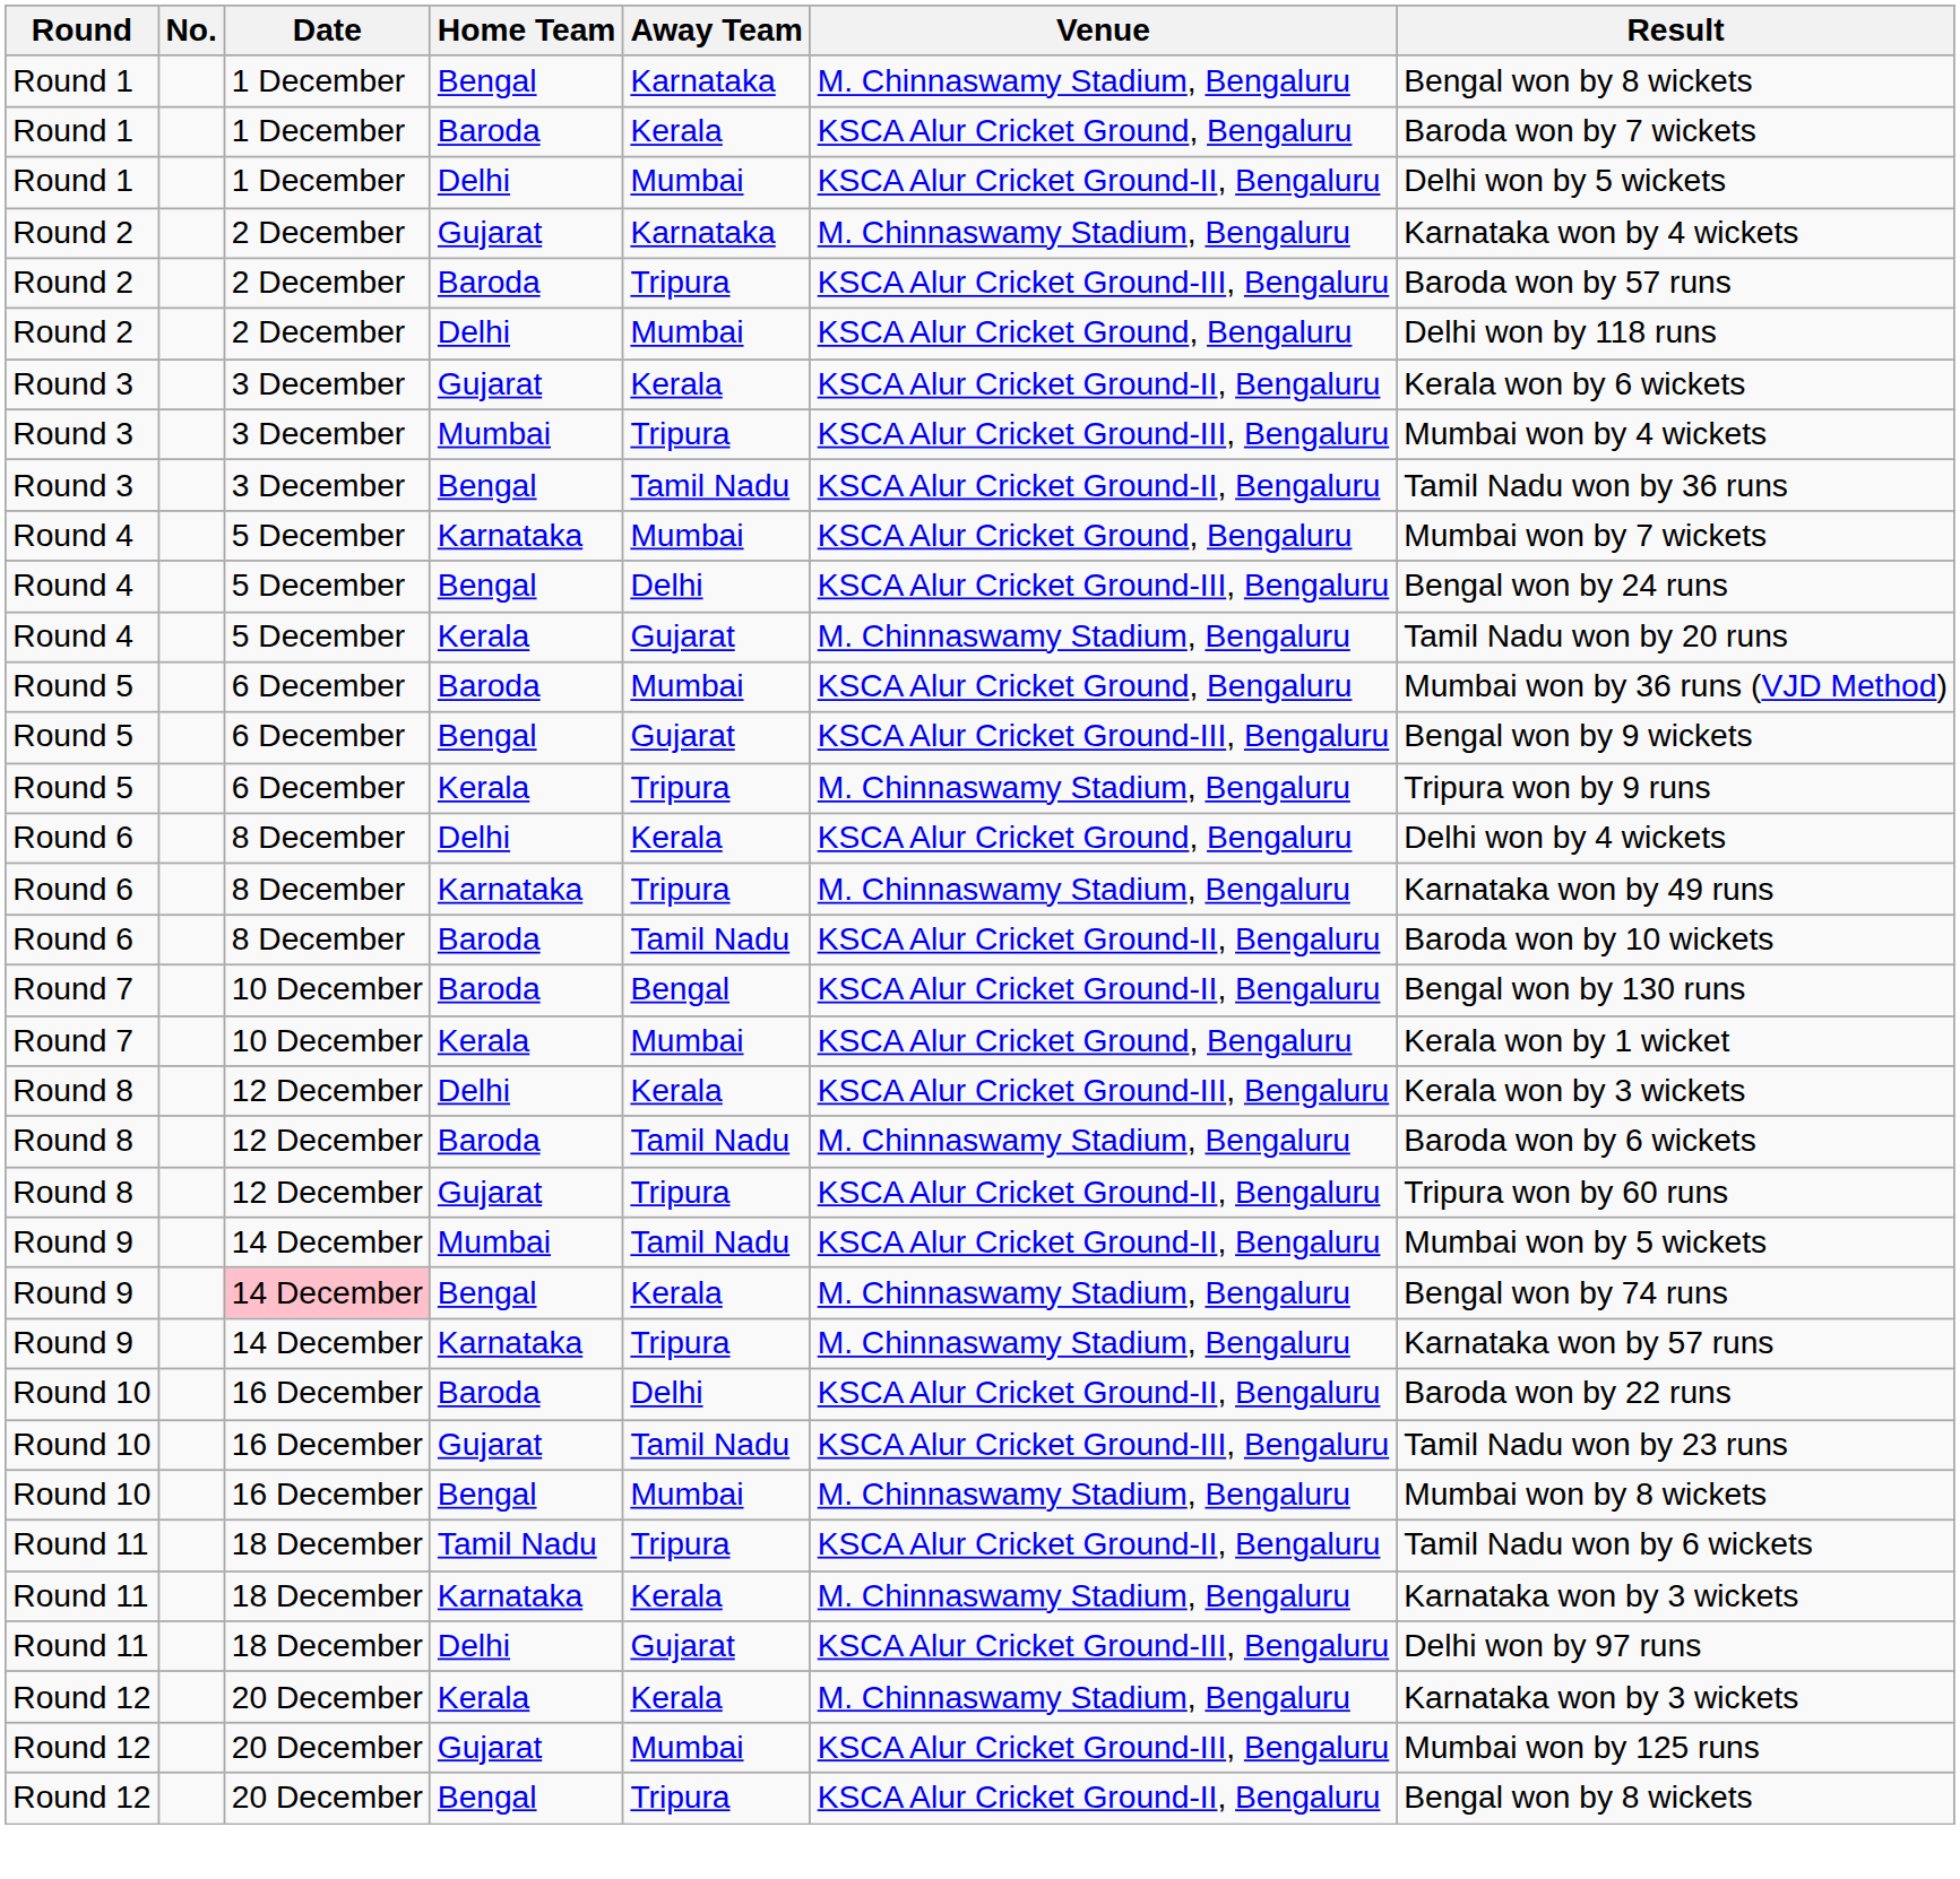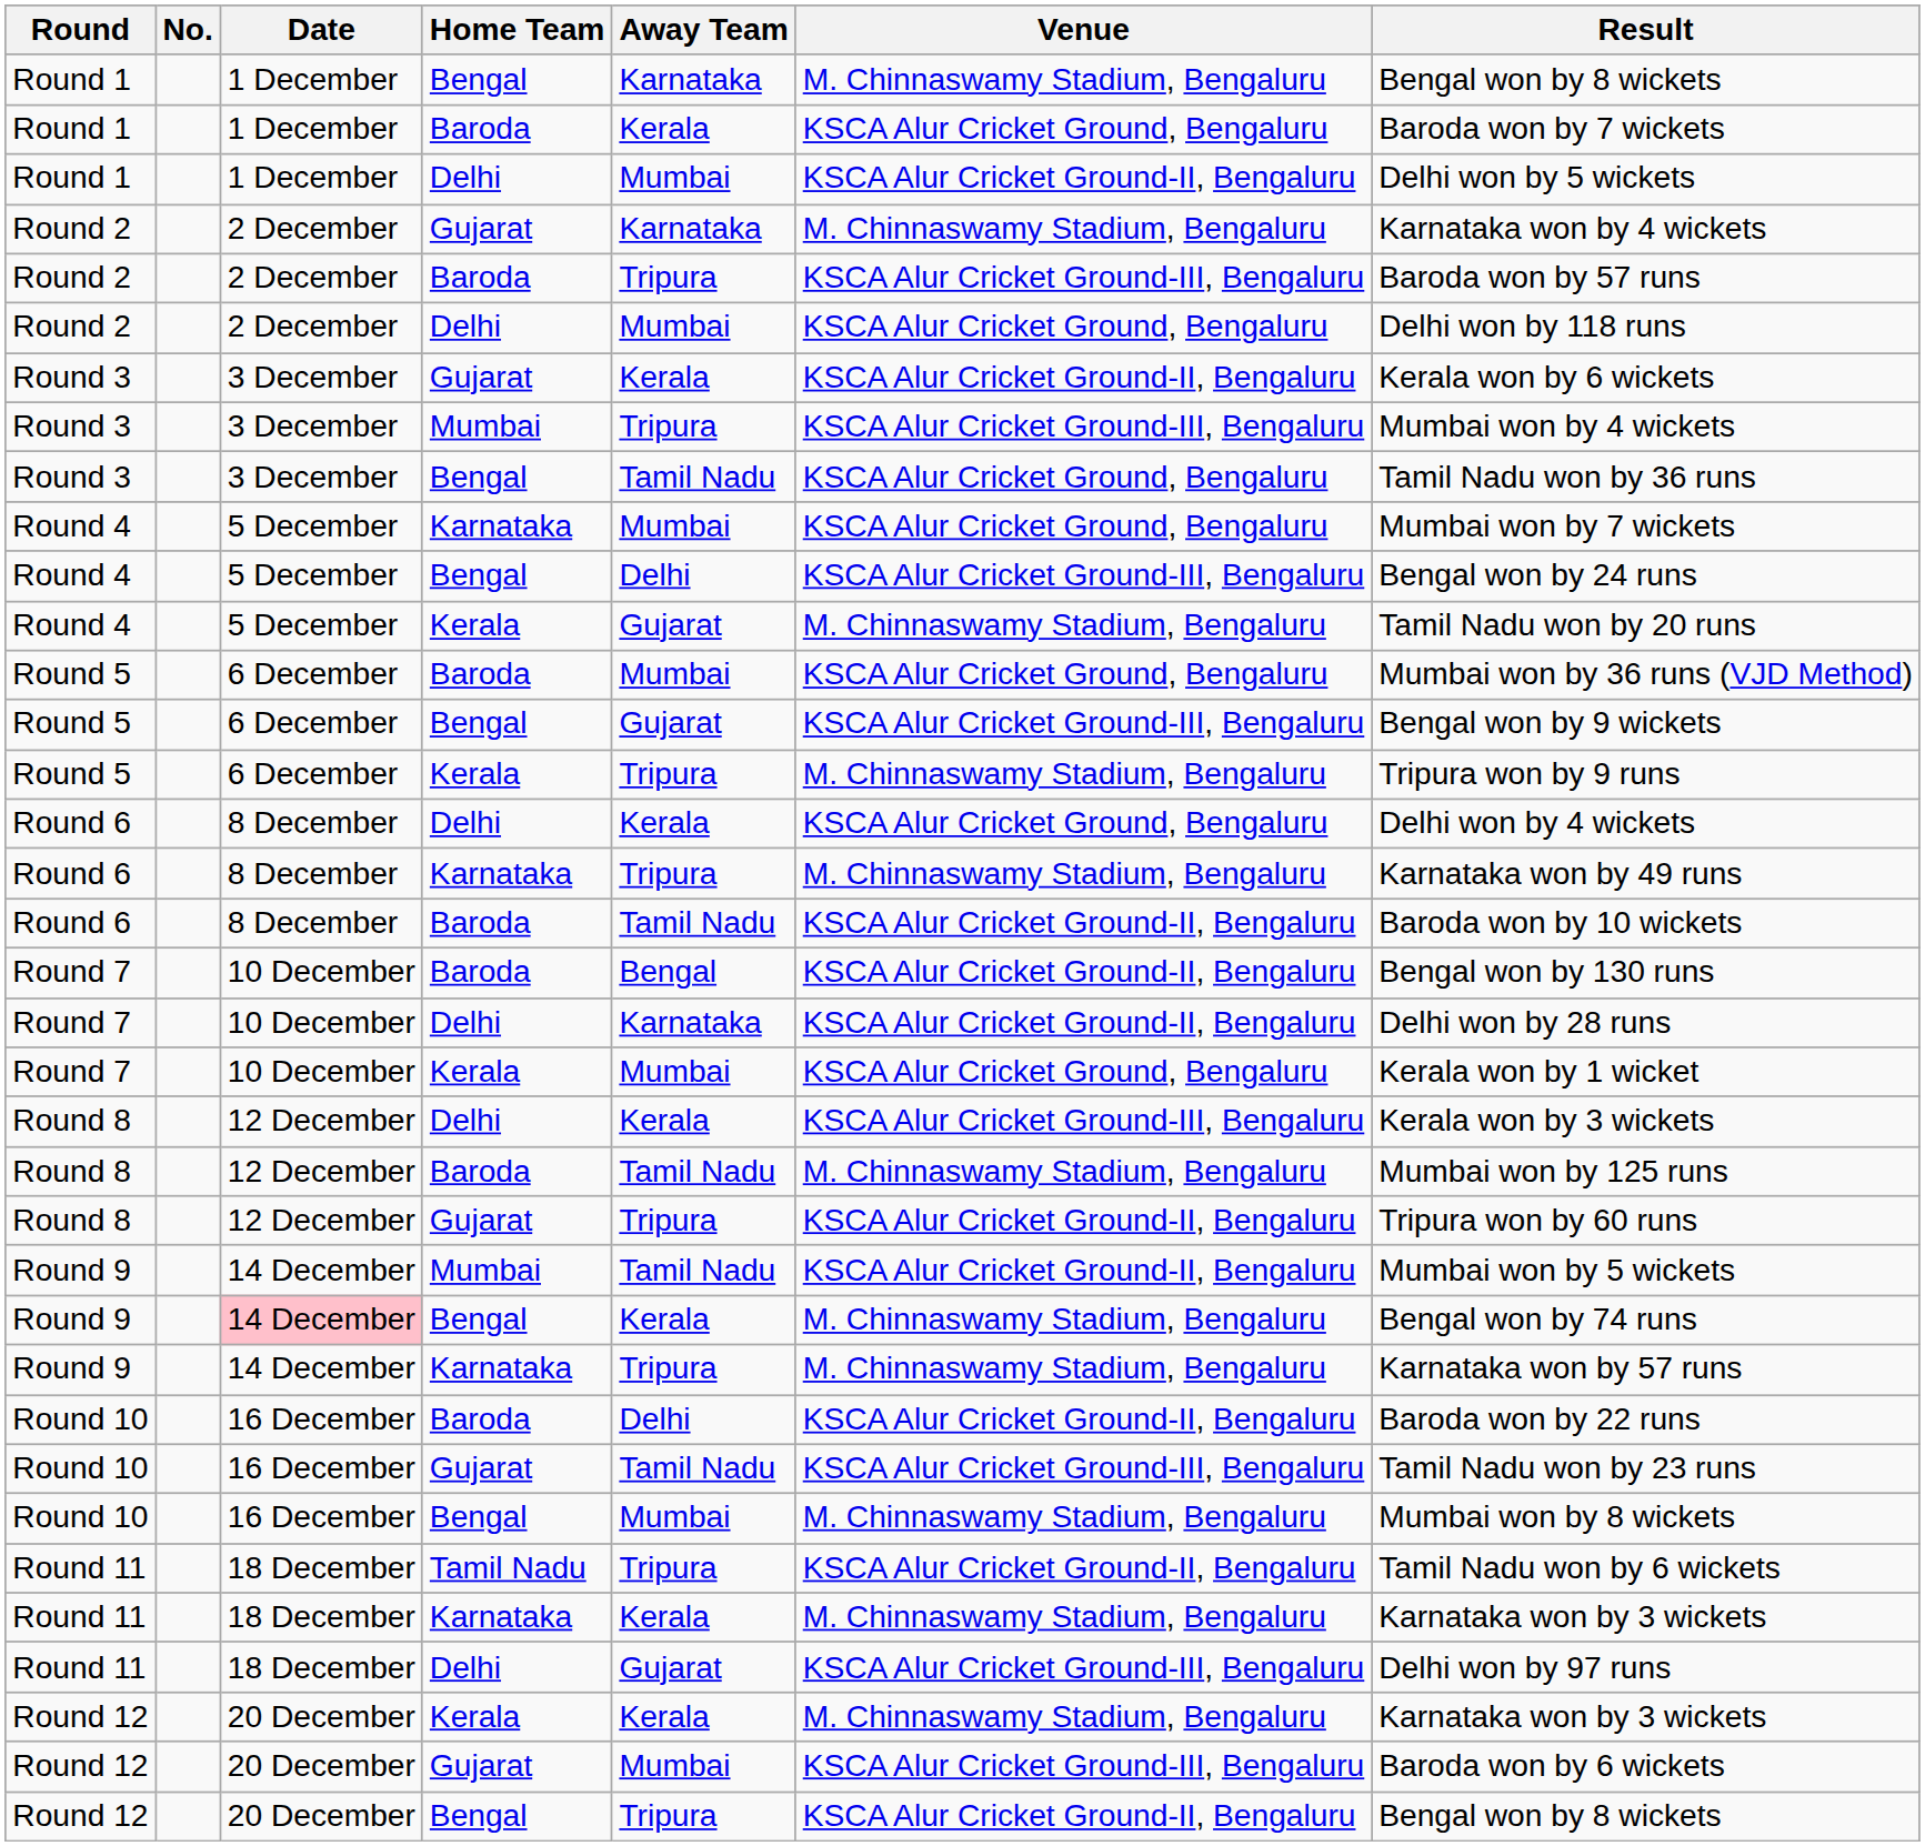 <table class="wikitable collapsible sortable collapsed">
 <tr>
 <th>Round</th>
 <th>No.</th>
 <th>Date</th>
 <th>Home Team</th>
 <th>Away Team</th>
 <th>Venue</th>
 <th>Result</th>
 </tr>
 <tr>
 <td>Round 1</td>
 <td></td>
 <td>1 December</td>
 <td><a href='#'>Bengal</a></td>
 <td><a href='#'>Karnataka</a></td>
 <td><a href='#'>M. Chinnaswamy Stadium</a>, <a href='#'>Bengaluru</a></td>
 <td>Bengal won by 8 wickets</td>
 </tr>
 <tr>
 <td>Round 1</td>
 <td></td>
 <td>1 December</td>
 <td><a href='#'>Baroda</a></td>
 <td><a href='#'>Kerala</a></td>
 <td><a href='#'>KSCA Alur Cricket Ground</a>, <a href='#'>Bengaluru</a></td>
 <td>Baroda won by 7 wickets</td>
 </tr>
 <tr>
 <td>Round 1</td>
 <td></td>
 <td>1 December</td>
 <td><a href='#'>Delhi</a></td>
 <td><a href='#'>Mumbai</a></td>
 <td><a href='#'>KSCA Alur Cricket Ground-II</a>, <a href='#'>Bengaluru</a></td>
 <td>Delhi won by 5 wickets</td>
 </tr>
 <tr>
 <td>Round 2</td>
 <td></td>
 <td>2 December</td>
 <td><a href='#'>Gujarat</a></td>
 <td><a href='#'>Karnataka</a></td>
 <td><a href='#'>M. Chinnaswamy Stadium</a>, <a href='#'>Bengaluru</a></td>
 <td>Karnataka won by 4 wickets</td>
 </tr>
 <tr>
 <td>Round 2</td>
 <td></td>
 <td>2 December</td>
 <td><a href='#'>Baroda</a></td>
 <td><a href='#'>Tripura</a></td>
 <td><a href='#'>KSCA Alur Cricket Ground-III</a>, <a href='#'>Bengaluru</a></td>
 <td>Baroda won by 57 runs</td>
 </tr>
 <tr>
 <td>Round 2</td>
 <td></td>
 <td>2 December</td>
 <td><a href='#'>Delhi</a></td>
 <td><a href='#'>Mumbai</a></td>
 <td><a href='#'>KSCA Alur Cricket Ground</a>, <a href='#'>Bengaluru</a></td>
 <td>Delhi won by 118 runs</td>
 </tr>
 <tr>
 <td>Round 3</td>
 <td></td>
 <td>3 December</td>
 <td><a href='#'>Gujarat</a></td>
 <td><a href='#'>Kerala</a></td>
 <td><a href='#'>KSCA Alur Cricket Ground-II</a>, <a href='#'>Bengaluru</a></td>
 <td>Kerala won by 6 wickets</td>
 </tr>
 <tr>
 <td>Round 3</td>
 <td></td>
 <td>3 December</td>
 <td><a href='#'>Mumbai</a></td>
 <td><a href='#'>Tripura</a></td>
 <td><a href='#'>KSCA Alur Cricket Ground-III</a>, <a href='#'>Bengaluru</a></td>
 <td>Mumbai won by 4 wickets</td>
 </tr>
 <tr>
 <td>Round 3</td>
 <td></td>
 <td>3 December</td>
 <td><a href='#'>Bengal</a></td>
 <td><a href='#'>Tamil Nadu</a></td>
-<td><a href='#'>KSCA Alur Cricket Ground-II</a>, <a href='#'>Bengaluru</a></td>
+<td><a href='#'>KSCA Alur Cricket Ground</a>, <a href='#'>Bengaluru</a></td>
 <td>Tamil Nadu won by 36 runs</td>
 </tr>
 <tr>
 <td>Round 4</td>
 <td></td>
 <td>5 December</td>
 <td><a href='#'>Karnataka</a></td>
 <td><a href='#'>Mumbai</a></td>
 <td><a href='#'>KSCA Alur Cricket Ground</a>, <a href='#'>Bengaluru</a></td>
 <td>Mumbai won by 7 wickets</td>
 </tr>
 <tr>
 <td>Round 4</td>
 <td></td>
 <td>5 December</td>
 <td><a href='#'>Bengal</a></td>
 <td><a href='#'>Delhi</a></td>
 <td><a href='#'>KSCA Alur Cricket Ground-III</a>, <a href='#'>Bengaluru</a></td>
 <td>Bengal won by 24 runs</td>
 </tr>
 <tr>
 <td>Round 4</td>
 <td></td>
 <td>5 December</td>
 <td><a href='#'>Kerala</a></td>
 <td><a href='#'>Gujarat</a></td>
 <td><a href='#'>M. Chinnaswamy Stadium</a>, <a href='#'>Bengaluru</a></td>
 <td>Tamil Nadu won by 20 runs</td>
 </tr>
 <tr>
 <td>Round 5</td>
 <td></td>
 <td>6 December</td>
 <td><a href='#'>Baroda</a></td>
 <td><a href='#'>Mumbai</a></td>
 <td><a href='#'>KSCA Alur Cricket Ground</a>, <a href='#'>Bengaluru</a></td>
 <td>Mumbai won by 36 runs (<a href='#'>VJD Method</a>)</td>
 </tr>
 <tr>
 <td>Round 5</td>
 <td></td>
 <td>6 December</td>
 <td><a href='#'>Bengal</a></td>
 <td><a href='#'>Gujarat</a></td>
 <td><a href='#'>KSCA Alur Cricket Ground-III</a>, <a href='#'>Bengaluru</a></td>
 <td>Bengal won by 9 wickets</td>
 </tr>
 <tr>
 <td>Round 5</td>
 <td></td>
 <td>6 December</td>
 <td><a href='#'>Kerala</a></td>
 <td><a href='#'>Tripura</a></td>
 <td><a href='#'>M. Chinnaswamy Stadium</a>, <a href='#'>Bengaluru</a></td>
 <td>Tripura won by 9 runs</td>
 </tr>
 <tr>
 <td>Round 6</td>
 <td></td>
 <td>8 December</td>
 <td><a href='#'>Delhi</a></td>
 <td><a href='#'>Kerala</a></td>
 <td><a href='#'>KSCA Alur Cricket Ground</a>, <a href='#'>Bengaluru</a></td>
 <td>Delhi won by 4 wickets</td>
 </tr>
 <tr>
 <td>Round 6</td>
 <td></td>
 <td>8 December</td>
 <td><a href='#'>Karnataka</a></td>
 <td><a href='#'>Tripura</a></td>
 <td><a href='#'>M. Chinnaswamy Stadium</a>, <a href='#'>Bengaluru</a></td>
 <td>Karnataka won by 49 runs</td>
 </tr>
 <tr>
 <td>Round 6</td>
 <td></td>
 <td>8 December</td>
 <td><a href='#'>Baroda</a></td>
 <td><a href='#'>Tamil Nadu</a></td>
 <td><a href='#'>KSCA Alur Cricket Ground-II</a>, <a href='#'>Bengaluru</a></td>
 <td>Baroda won by 10 wickets</td>
 </tr>
 <tr>
 <td>Round 7</td>
 <td></td>
 <td>10 December</td>
 <td><a href='#'>Baroda</a></td>
 <td><a href='#'>Bengal</a></td>
 <td><a href='#'>KSCA Alur Cricket Ground-II</a>, <a href='#'>Bengaluru</a></td>
 <td>Bengal won by 130 runs</td>
 </tr>
 <tr>
 <td>Round 7</td>
 <td></td>
 <td>10 December</td>
+<td><a href='#'>Delhi</a></td>
+<td><a href='#'>Karnataka</a></td>
+<td><a href='#'>KSCA Alur Cricket Ground-II</a>, <a href='#'>Bengaluru</a></td>
+<td>Delhi won by 28 runs</td>
+</tr>
+<tr>
+<td>Round 7</td>
+<td></td>
+<td>10 December</td>
 <td><a href='#'>Kerala</a></td>
 <td><a href='#'>Mumbai</a></td>
 <td><a href='#'>KSCA Alur Cricket Ground</a>, <a href='#'>Bengaluru</a></td>
 <td>Kerala won by 1 wicket</td>
 </tr>
 <tr>
 <td>Round 8</td>
 <td></td>
 <td>12 December</td>
 <td><a href='#'>Delhi</a></td>
 <td><a href='#'>Kerala</a></td>
 <td><a href='#'>KSCA Alur Cricket Ground-III</a>, <a href='#'>Bengaluru</a></td>
 <td>Kerala won by 3 wickets</td>
 </tr>
 <tr>
 <td>Round 8</td>
 <td></td>
 <td>12 December</td>
 <td><a href='#'>Baroda</a></td>
 <td><a href='#'>Tamil Nadu</a></td>
 <td><a href='#'>M. Chinnaswamy Stadium</a>, <a href='#'>Bengaluru</a></td>
-<td>Baroda won by 6 wickets</td>
+<td>Mumbai won by 125 runs</td>
 </tr>
 <tr>
 <td>Round 8</td>
 <td></td>
 <td>12 December</td>
 <td><a href='#'>Gujarat</a></td>
 <td><a href='#'>Tripura</a></td>
 <td><a href='#'>KSCA Alur Cricket Ground-II</a>, <a href='#'>Bengaluru</a></td>
 <td>Tripura won by 60 runs</td>
 </tr>
 <tr>
 <td>Round 9</td>
 <td></td>
 <td>14 December</td>
 <td><a href='#'>Mumbai</a></td>
 <td><a href='#'>Tamil Nadu</a></td>
 <td><a href='#'>KSCA Alur Cricket Ground-II</a>, <a href='#'>Bengaluru</a></td>
 <td>Mumbai won by 5 wickets</td>
 </tr>
 <tr>
 <td>Round 9</td>
 <td></td>
 <td style="background: pink;">14 December</td>
 <td><a href='#'>Bengal</a></td>
 <td><a href='#'>Kerala</a></td>
 <td><a href='#'>M. Chinnaswamy Stadium</a>, <a href='#'>Bengaluru</a></td>
 <td>Bengal won by 74 runs</td>
 </tr>
 <tr>
 <td>Round 9</td>
 <td></td>
 <td>14 December</td>
 <td><a href='#'>Karnataka</a></td>
 <td><a href='#'>Tripura</a></td>
 <td><a href='#'>M. Chinnaswamy Stadium</a>, <a href='#'>Bengaluru</a></td>
 <td>Karnataka won by 57 runs</td>
 </tr>
 <tr>
 <td>Round 10</td>
 <td></td>
 <td>16 December</td>
 <td><a href='#'>Baroda</a></td>
 <td><a href='#'>Delhi</a></td>
 <td><a href='#'>KSCA Alur Cricket Ground-II</a>, <a href='#'>Bengaluru</a></td>
 <td>Baroda won by 22 runs</td>
 </tr>
 <tr>
 <td>Round 10</td>
 <td></td>
 <td>16 December</td>
 <td><a href='#'>Gujarat</a></td>
 <td><a href='#'>Tamil Nadu</a></td>
 <td><a href='#'>KSCA Alur Cricket Ground-III</a>, <a href='#'>Bengaluru</a></td>
 <td>Tamil Nadu won by 23 runs</td>
 </tr>
 <tr>
 <td>Round 10</td>
 <td></td>
 <td>16 December</td>
 <td><a href='#'>Bengal</a></td>
 <td><a href='#'>Mumbai</a></td>
 <td><a href='#'>M. Chinnaswamy Stadium</a>, <a href='#'>Bengaluru</a></td>
 <td>Mumbai won by 8 wickets</td>
 </tr>
 <tr>
 <td>Round 11</td>
 <td></td>
 <td>18 December</td>
 <td><a href='#'>Tamil Nadu</a></td>
 <td><a href='#'>Tripura</a></td>
 <td><a href='#'>KSCA Alur Cricket Ground-II</a>, <a href='#'>Bengaluru</a></td>
 <td>Tamil Nadu won by 6 wickets</td>
 </tr>
 <tr>
 <td>Round 11</td>
 <td></td>
 <td>18 December</td>
 <td><a href='#'>Karnataka</a></td>
 <td><a href='#'>Kerala</a></td>
 <td><a href='#'>M. Chinnaswamy Stadium</a>, <a href='#'>Bengaluru</a></td>
 <td>Karnataka won by 3 wickets</td>
 </tr>
 <tr>
 <td>Round 11</td>
 <td></td>
 <td>18 December</td>
 <td><a href='#'>Delhi</a></td>
 <td><a href='#'>Gujarat</a></td>
 <td><a href='#'>KSCA Alur Cricket Ground-III</a>, <a href='#'>Bengaluru</a></td>
 <td>Delhi won by 97 runs</td>
 </tr>
 <tr>
 <td>Round 12</td>
 <td></td>
 <td>20 December</td>
 <td><a href='#'>Kerala</a></td>
 <td><a href='#'>Kerala</a></td>
 <td><a href='#'>M. Chinnaswamy Stadium</a>, <a href='#'>Bengaluru</a></td>
 <td>Karnataka won by 3 wickets</td>
 </tr>
 <tr>
 <td>Round 12</td>
 <td></td>
 <td>20 December</td>
 <td><a href='#'>Gujarat</a></td>
 <td><a href='#'>Mumbai</a></td>
 <td><a href='#'>KSCA Alur Cricket Ground-III</a>, <a href='#'>Bengaluru</a></td>
-<td>Mumbai won by 125 runs</td>
+<td>Baroda won by 6 wickets</td>
 </tr>
 <tr>
 <td>Round 12</td>
 <td></td>
 <td>20 December</td>
 <td><a href='#'>Bengal</a></td>
 <td><a href='#'>Tripura</a></td>
 <td><a href='#'>KSCA Alur Cricket Ground-II</a>, <a href='#'>Bengaluru</a></td>
 <td>Bengal won by 8 wickets</td>
 </tr>
 </table>
